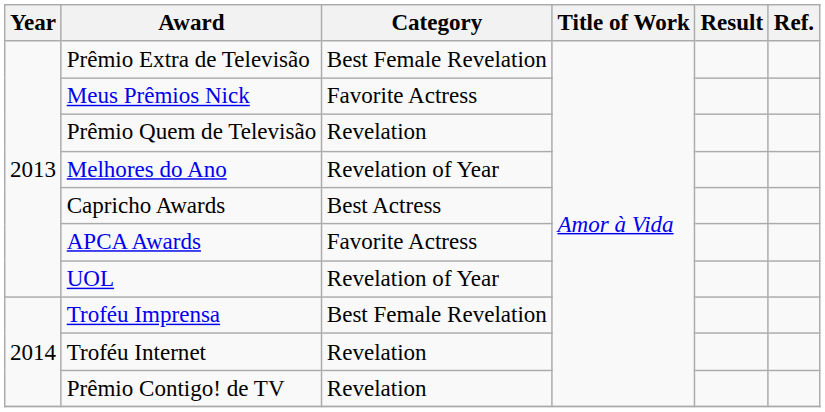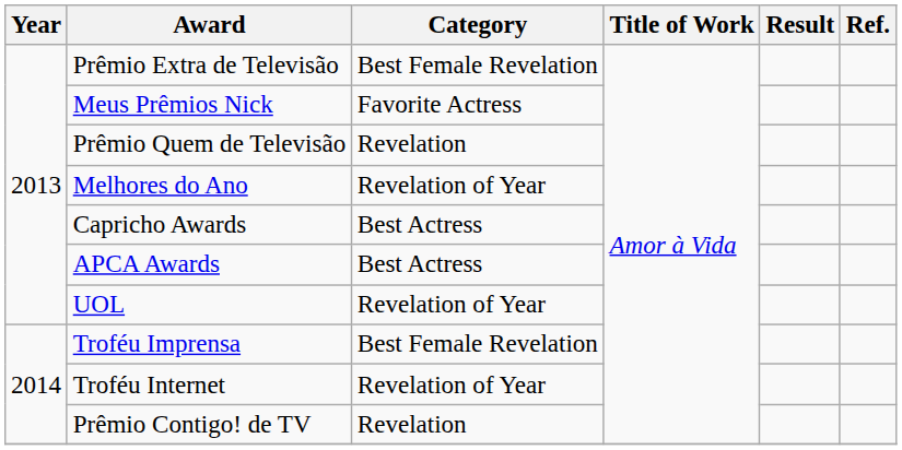 <table class="wikitable">
 <tr>
 <th>Year</th>
 <th>Award</th>
 <th>Category</th>
 <th>Title of Work</th>
 <th>Result</th>
 <th>Ref.</th>
 </tr>
 <tr>
 <td rowspan="7">2013</td>
 <td>Prêmio Extra de Televisão</td>
 <td>Best Female Revelation</td>
 <td rowspan="10"><em><a href='#'>Amor à Vida</a></em></td>
 <td></td>
 <td></td>
 </tr>
 <tr>
 <td><a href='#'>Meus Prêmios Nick</a></td>
 <td>Favorite Actress</td>
 <td></td>
 <td></td>
 </tr>
 <tr>
 <td>Prêmio Quem de Televisão</td>
 <td>Revelation</td>
 <td></td>
 <td></td>
 </tr>
 <tr>
 <td><a href='#'>Melhores do Ano</a></td>
 <td>Revelation of Year</td>
 <td></td>
 <td></td>
 </tr>
 <tr>
 <td>Capricho Awards</td>
 <td>Best Actress</td>
 <td></td>
 <td></td>
 </tr>
 <tr>
 <td><a href='#'>APCA Awards</a></td>
-<td>Favorite Actress</td>
+<td>Best Actress</td>
 <td></td>
 <td></td>
 </tr>
 <tr>
 <td><a href='#'>UOL</a></td>
 <td>Revelation of Year</td>
 <td></td>
 <td></td>
 </tr>
 <tr>
 <td rowspan="3">2014</td>
 <td><a href='#'>Troféu Imprensa</a></td>
 <td>Best Female Revelation</td>
 <td></td>
 <td></td>
 </tr>
 <tr>
 <td>Troféu Internet</td>
-<td>Revelation</td>
+<td>Revelation of Year</td>
 <td></td>
 <td></td>
 </tr>
 <tr>
 <td>Prêmio Contigo! de TV</td>
 <td>Revelation</td>
 <td></td>
 <td></td>
 </tr>
 <tr>
 </tr>
 </table>
